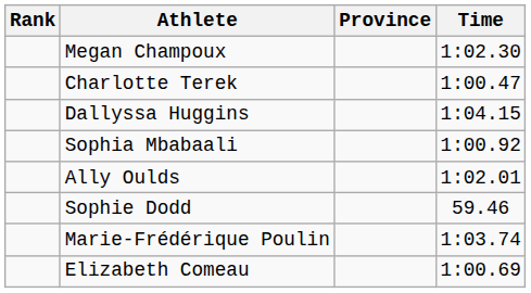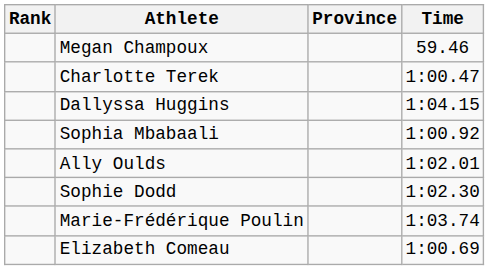 <table class="wikitable sortable" style="text-align:center">
 <tr>
 <th>Rank</th>
 <th>Athlete</th>
 <th>Province</th>
 <th>Time</th>
 </tr>
 <tr>
 <td></td>
 <td align=left>Megan Champoux</td>
 <td align="left"></td>
-<td>1:02.30</td>
+<td>59.46</td>
 </tr>
 <tr>
 <td></td>
 <td align=left>Charlotte Terek</td>
 <td align="left"></td>
 <td>1:00.47</td>
 </tr>
 <tr>
 <td></td>
 <td align=left>Dallyssa Huggins</td>
 <td align="left"></td>
 <td>1:04.15</td>
 </tr>
 <tr>
 <td></td>
 <td align=left>Sophia Mbabaali</td>
 <td align="left"></td>
 <td>1:00.92</td>
 </tr>
 <tr>
 <td></td>
 <td align=left>Ally Oulds</td>
 <td align="left"></td>
 <td>1:02.01</td>
 </tr>
 <tr>
 <td></td>
 <td align=left>Sophie Dodd</td>
 <td align="left"></td>
-<td>59.46</td>
+<td>1:02.30</td>
 </tr>
 <tr>
 <td></td>
 <td align=left>Marie-Frédérique Poulin</td>
 <td align="left"></td>
 <td>1:03.74</td>
 </tr>
 <tr>
 <td></td>
 <td align=left>Elizabeth Comeau</td>
 <td align="left"></td>
 <td>1:00.69</td>
 </tr>
 </table>
